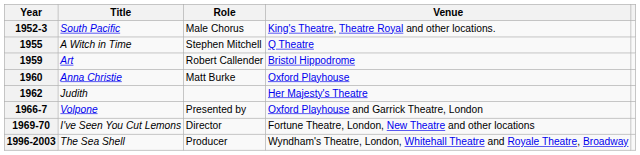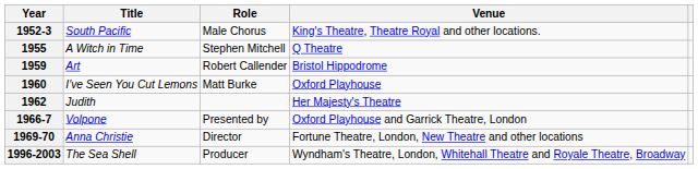 <table class="wikitable plainrowheaders" style="margin-right: 0;">
 <tr>
 <th scope="col">Year</th>
 <th scope="col">Title</th>
 <th scope="col">Role</th>
 <th scope="col">Venue</th>
 <th scope="col"></th>
 </tr>
 <tr>
 <th>1952-3</th>
 <td><a href='#'><em>South Pacific</em></a></td>
 <td>Male Chorus</td>
 <td><a href='#'>King's Theatre</a>, <a href='#'>Theatre Royal</a> and other locations.</td>
 <td></td>
 </tr>
 <tr>
 <th>1955</th>
 <td><em>A Witch in Time</em></td>
 <td>Stephen Mitchell</td>
 <td><a href='#'>Q Theatre</a></td>
 <td></td>
 </tr>
 <tr>
 <th>1959</th>
 <td><em><a href='#'>Art</a></em></td>
 <td>Robert Callender</td>
 <td><a href='#'>Bristol Hippodrome</a></td>
 <td></td>
 </tr>
 <tr>
 <th>1960</th>
-<td><em><a href='#'>Anna Christie</a></em></td>
+<td><em>I've Seen You Cut Lemons</em></td>
 <td>Matt Burke</td>
 <td><a href='#'>Oxford Playhouse</a></td>
 <td></td>
 </tr>
 <tr>
 <th>1962</th>
 <td><em>Judith</em></td>
 <td></td>
 <td><a href='#'>Her Majesty's Theatre</a></td>
 <td></td>
 </tr>
 <tr>
 <th>1966-7</th>
 <td><em><a href='#'>Volpone</a></em></td>
 <td>Presented by</td>
 <td><a href='#'>Oxford Playhouse</a> and Garrick Theatre, London</td>
 <td></td>
 </tr>
 <tr>
 <th>1969-70</th>
-<td><em>I've Seen You Cut Lemons</em></td>
+<td><em><a href='#'>Anna Christie</a></em></td>
 <td>Director</td>
 <td>Fortune Theatre, London, <a href='#'>New Theatre</a> and other locations</td>
 <td></td>
 </tr>
 <tr>
 <th scope="row">1996-2003</th>
 <td><em>The Sea Shell</em></td>
 <td>Producer</td>
 <td>Wyndham's Theatre, London, <a href='#'>Whitehall Theatre</a> and <a href='#'>Royale Theatre</a>, <a href='#'>Broadway</a></td>
 <td style="text-align: center;"></td>
 </tr>
 </table>
